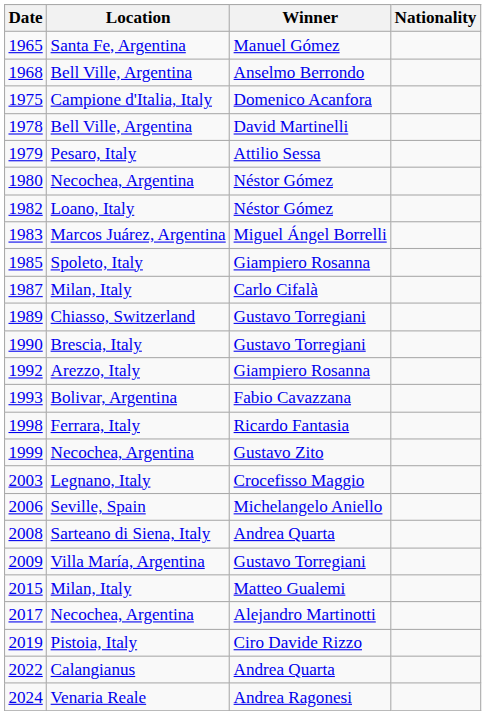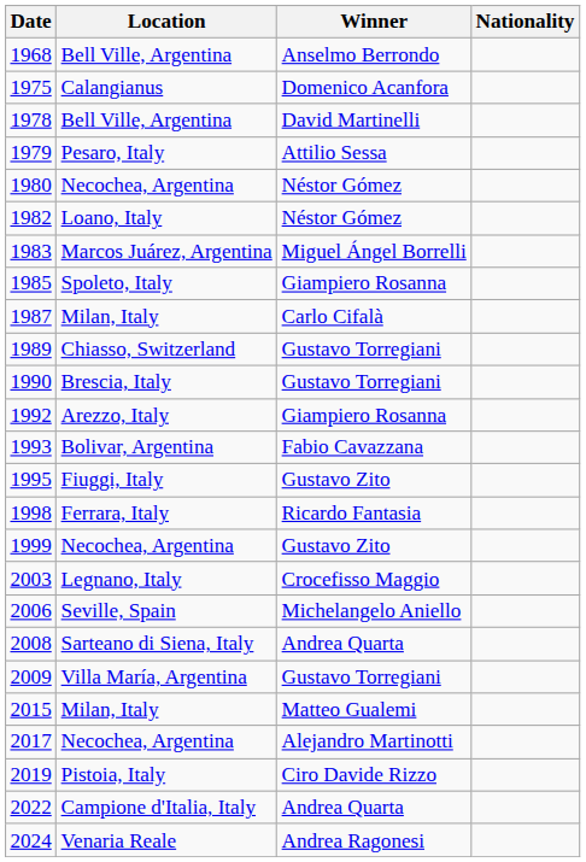 <table class="wikitable">
 <tr>
 <th>Date</th>
 <th>Location</th>
 <th>Winner</th>
 <th>Nationality</th>
-</tr>
-<tr>
-<td><a href='#'>1965</a></td>
-<td><a href='#'>Santa Fe, Argentina</a></td>
-<td><a href='#'>Manuel Gómez</a></td>
-<td></td>
 </tr>
 <tr>
 <td><a href='#'>1968</a></td>
 <td><a href='#'>Bell Ville, Argentina</a></td>
 <td><a href='#'>Anselmo Berrondo</a></td>
 <td></td>
 </tr>
 <tr>
 <td><a href='#'>1975</a></td>
-<td><a href='#'>Campione d'Italia, Italy</a></td>
+<td><a href='#'>Calangianus</a></td>
 <td><a href='#'>Domenico Acanfora</a></td>
 <td></td>
 </tr>
 <tr>
 <td><a href='#'>1978</a></td>
 <td><a href='#'>Bell Ville, Argentina</a></td>
 <td><a href='#'>David Martinelli</a></td>
 <td></td>
 </tr>
 <tr>
 <td><a href='#'>1979</a></td>
 <td><a href='#'>Pesaro, Italy</a></td>
 <td><a href='#'>Attilio Sessa</a></td>
 <td></td>
 </tr>
 <tr>
 <td><a href='#'>1980</a></td>
 <td><a href='#'>Necochea, Argentina</a></td>
 <td><a href='#'>Néstor Gómez</a></td>
 <td></td>
 </tr>
 <tr>
 <td><a href='#'>1982</a></td>
 <td><a href='#'>Loano, Italy</a></td>
 <td><a href='#'>Néstor Gómez</a></td>
 <td></td>
 </tr>
 <tr>
 <td><a href='#'>1983</a></td>
 <td><a href='#'>Marcos Juárez, Argentina</a></td>
 <td><a href='#'>Miguel Ángel Borrelli</a></td>
 <td></td>
 </tr>
 <tr>
 <td><a href='#'>1985</a></td>
 <td><a href='#'>Spoleto, Italy</a></td>
 <td><a href='#'>Giampiero Rosanna</a></td>
 <td></td>
 </tr>
 <tr>
 <td><a href='#'>1987</a></td>
 <td><a href='#'>Milan, Italy</a></td>
 <td><a href='#'>Carlo Cifalà</a></td>
 <td></td>
 </tr>
 <tr>
 <td><a href='#'>1989</a></td>
 <td><a href='#'>Chiasso, Switzerland</a></td>
 <td><a href='#'>Gustavo Torregiani</a></td>
 <td></td>
 </tr>
 <tr>
 <td><a href='#'>1990</a></td>
 <td><a href='#'>Brescia, Italy</a></td>
 <td><a href='#'>Gustavo Torregiani</a></td>
 <td></td>
 </tr>
 <tr>
 <td><a href='#'>1992</a></td>
 <td><a href='#'>Arezzo, Italy</a></td>
 <td><a href='#'>Giampiero Rosanna</a></td>
 <td></td>
 </tr>
 <tr>
 <td><a href='#'>1993</a></td>
 <td><a href='#'>Bolivar, Argentina</a></td>
 <td><a href='#'>Fabio Cavazzana</a></td>
 <td></td>
 </tr>
 <tr>
+<td><a href='#'>1995</a></td>
+<td><a href='#'>Fiuggi, Italy</a></td>
+<td><a href='#'>Gustavo Zito</a></td>
+<td></td>
+</tr>
+<tr>
 <td><a href='#'>1998</a></td>
 <td><a href='#'>Ferrara, Italy</a></td>
 <td><a href='#'>Ricardo Fantasia</a></td>
 <td></td>
 </tr>
 <tr>
 <td><a href='#'>1999</a></td>
 <td><a href='#'>Necochea, Argentina</a></td>
 <td><a href='#'>Gustavo Zito</a></td>
 <td></td>
 </tr>
 <tr>
 <td><a href='#'>2003</a></td>
 <td><a href='#'>Legnano, Italy</a></td>
 <td><a href='#'>Crocefisso Maggio</a></td>
 <td></td>
 </tr>
 <tr>
 <td><a href='#'>2006</a></td>
 <td><a href='#'>Seville, Spain</a></td>
 <td><a href='#'>Michelangelo Aniello</a></td>
 <td></td>
 </tr>
 <tr>
 <td><a href='#'>2008</a></td>
 <td><a href='#'>Sarteano di Siena, Italy</a></td>
 <td><a href='#'>Andrea Quarta</a></td>
 <td></td>
 </tr>
 <tr>
 <td><a href='#'>2009</a></td>
 <td><a href='#'>Villa María, Argentina</a></td>
 <td><a href='#'>Gustavo Torregiani</a></td>
 <td></td>
 </tr>
 <tr>
 <td><a href='#'>2015</a></td>
 <td><a href='#'>Milan, Italy</a></td>
 <td><a href='#'>Matteo Gualemi</a></td>
 <td></td>
 </tr>
 <tr>
 <td><a href='#'>2017</a></td>
 <td><a href='#'>Necochea, Argentina</a></td>
 <td><a href='#'>Alejandro Martinotti</a></td>
 <td></td>
 </tr>
 <tr>
 <td><a href='#'>2019</a></td>
 <td><a href='#'>Pistoia, Italy</a></td>
 <td><a href='#'>Ciro Davide Rizzo</a></td>
 <td></td>
 </tr>
 <tr>
 <td><a href='#'>2022</a></td>
-<td><a href='#'>Calangianus</a></td>
+<td><a href='#'>Campione d'Italia, Italy</a></td>
 <td><a href='#'>Andrea Quarta</a></td>
 <td></td>
 </tr>
 <tr>
 <td><a href='#'>2024</a></td>
 <td><a href='#'>Venaria Reale</a></td>
 <td><a href='#'>Andrea Ragonesi</a></td>
 <td></td>
 </tr>
 </table>
